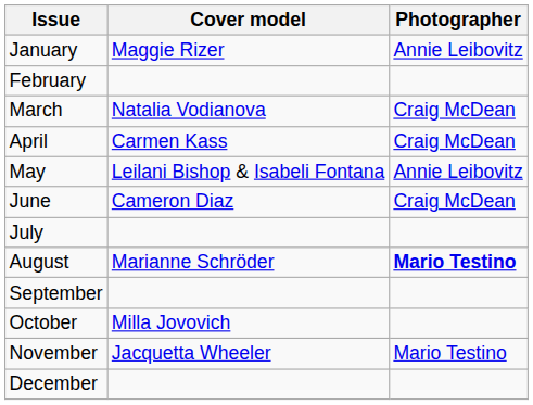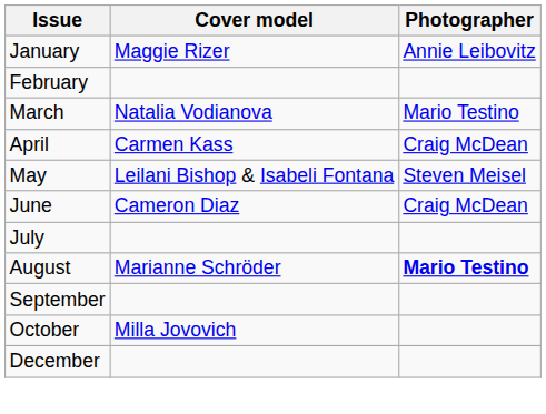 <table class="sortable wikitable">
 <tr>
 <th>Issue</th>
 <th>Cover model</th>
 <th>Photographer</th>
 </tr>
 <tr>
 <td>January</td>
 <td><a href='#'>Maggie Rizer</a></td>
 <td><a href='#'>Annie Leibovitz</a></td>
 </tr>
 <tr>
 <td>February</td>
 <td></td>
 <td></td>
 </tr>
 <tr>
 <td>March</td>
 <td><a href='#'>Natalia Vodianova</a></td>
-<td><a href='#'>Craig McDean</a></td>
+<td><a href='#'>Mario Testino</a></td>
 </tr>
 <tr>
 <td>April</td>
 <td><a href='#'>Carmen Kass</a></td>
 <td><a href='#'>Craig McDean</a></td>
 </tr>
 <tr>
 <td>May</td>
 <td><a href='#'>Leilani Bishop</a> & <a href='#'>Isabeli Fontana</a></td>
-<td><a href='#'>Annie Leibovitz</a></td>
+<td><a href='#'>Steven Meisel</a></td>
 </tr>
 <tr>
 <td>June</td>
 <td><a href='#'>Cameron Diaz</a></td>
 <td><a href='#'>Craig McDean</a></td>
 </tr>
 <tr>
 <td>July</td>
 <td></td>
 <td></td>
 </tr>
 <tr>
 <td>August</td>
 <td><a href='#'>Marianne Schröder</a></td>
 <td><strong><a href='#'>Mario Testino</a></strong></td>
 </tr>
 <tr>
 <td>September</td>
 <td></td>
 <td></td>
 </tr>
 <tr>
 <td>October</td>
 <td><a href='#'>Milla Jovovich</a></td>
 <td></td>
 </tr>
 <tr>
-<td>November</td>
-<td><a href='#'>Jacquetta Wheeler</a></td>
-<td><a href='#'>Mario Testino</a></td>
-</tr>
-<tr>
 <td>December</td>
 <td></td>
 <td></td>
 </tr>
 </table>
